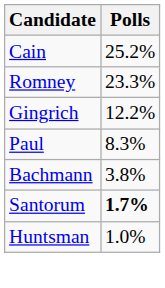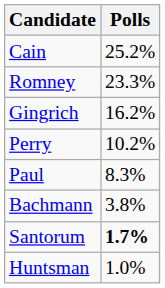 <table class="wikitable sortable floatright">
 <tr>
 <th>Candidate</th>
 <th>Polls</th>
 </tr>
 <tr>
 <td><a href='#'>Cain</a></td>
 <td>25.2%</td>
 </tr>
 <tr>
 <td><a href='#'>Romney</a></td>
 <td>23.3%</td>
 </tr>
 <tr>
 <td><a href='#'>Gingrich</a></td>
-<td>12.2%</td>
+<td>16.2%</td>
+</tr>
+<tr>
+<td><a href='#'>Perry</a></td>
+<td>10.2%</td>
 </tr>
 <tr>
 <td><a href='#'>Paul</a></td>
 <td>8.3%</td>
 </tr>
 <tr>
 <td><a href='#'>Bachmann</a></td>
 <td>3.8%</td>
 </tr>
 <tr>
 <td><a href='#'>Santorum</a></td>
 <td><strong>1.7%</strong></td>
 </tr>
 <tr>
 <td><a href='#'>Huntsman</a></td>
 <td>1.0%</td>
 </tr>
 </table>
